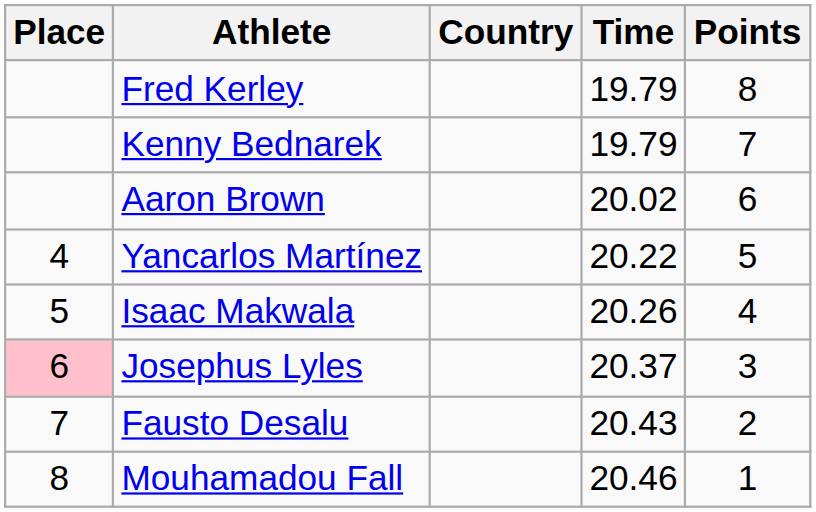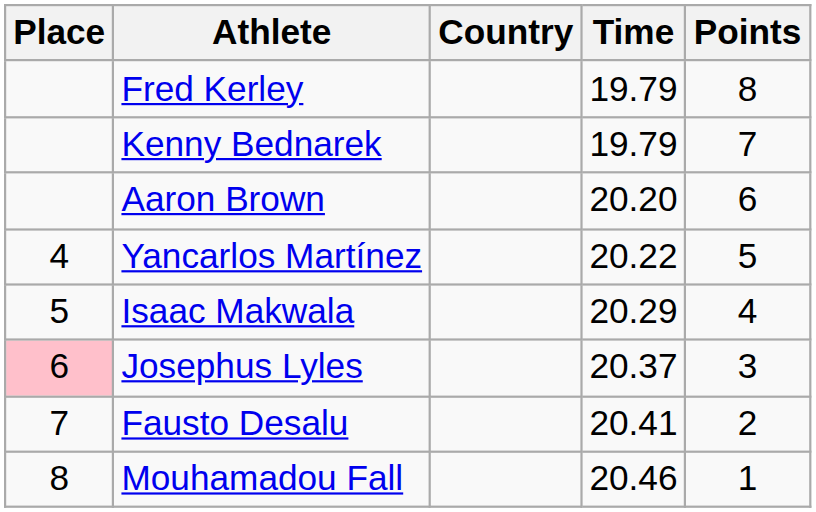 <table class="wikitable">
 <tr>
 <th>Place</th>
 <th>Athlete</th>
 <th>Country</th>
 <th>Time</th>
 <th>Points</th>
 </tr>
 <tr>
 <td align=center></td>
 <td><a href='#'>Fred Kerley</a></td>
 <td></td>
 <td>19.79</td>
 <td align=center>8</td>
 </tr>
 <tr>
 <td align=center></td>
 <td><a href='#'>Kenny Bednarek</a></td>
 <td></td>
 <td>19.79</td>
 <td align=center>7</td>
 </tr>
 <tr>
 <td align=center></td>
 <td><a href='#'>Aaron Brown</a></td>
 <td></td>
-<td>20.02</td>
+<td>20.20</td>
 <td align=center>6</td>
 </tr>
 <tr>
 <td align=center>4</td>
 <td><a href='#'>Yancarlos Martínez</a></td>
 <td></td>
 <td>20.22</td>
 <td align=center>5</td>
 </tr>
 <tr>
 <td align=center>5</td>
 <td><a href='#'>Isaac Makwala</a></td>
 <td></td>
-<td>20.26</td>
+<td>20.29</td>
 <td align=center>4</td>
 </tr>
 <tr>
 <td align=center style="background: pink;">6</td>
 <td><a href='#'>Josephus Lyles</a></td>
 <td></td>
 <td>20.37</td>
 <td align=center>3</td>
 </tr>
 <tr>
 <td align=center>7</td>
 <td><a href='#'>Fausto Desalu</a></td>
 <td></td>
-<td>20.43</td>
+<td>20.41</td>
 <td align=center>2</td>
 </tr>
 <tr>
 <td align=center>8</td>
 <td><a href='#'>Mouhamadou Fall</a></td>
 <td></td>
 <td>20.46</td>
 <td align=center>1</td>
 </tr>
 </table>
